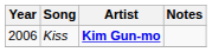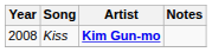 <table class="wikitable sortable">
 <tr>
 <th>Year</th>
 <th>Song</th>
 <th>Artist</th>
 <th>Notes</th>
 </tr>
 <tr>
-<td>2006</td>
+<td>2008</td>
 <td><em>Kiss</em></td>
 <td><strong><a href='#'>Kim Gun-mo</a></strong></td>
 <td></td>
 </tr>
 <tr>
 </tr>
 </table>
